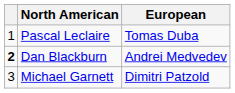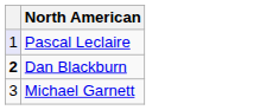 <table class="wikitable">
 <tr>
 <th></th>
 <th>North American</th>
-<th>European</th>
 </tr>
 <tr>
-<td>1</td>
+<td style="background: lavender;">1</td>
 <td> <a href='#'>Pascal Leclaire</a></td>
-<td> <a href='#'>Tomas Duba</a></td>
 </tr>
 <tr>
 <td><strong>2</strong></td>
 <td> <a href='#'>Dan Blackburn</a></td>
-<td> <a href='#'>Andrei Medvedev</a></td>
 </tr>
 <tr>
 <td>3</td>
 <td> <a href='#'>Michael Garnett</a></td>
-<td> <a href='#'>Dimitri Patzold</a></td>
 </tr>
 </table>
